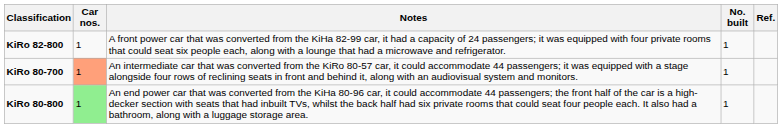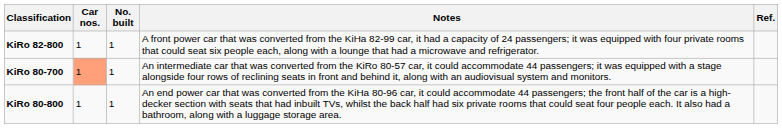 <table class="wikitable">
 <tr>
 <th>Classification</th>
 <th>Car nos.</th>
+<th>No. built</th>
 <th>Notes</th>
-<th>No. built</th>
 <th>Ref.</th>
 </tr>
 <tr>
 <td><strong>KiRo 82-800</strong></td>
 <td>1</td>
+<td>1</td>
 <td>A front power car that was converted from the KiHa 82-99 car, it had a capacity of 24 passengers; it was equipped with four private rooms that could seat six people each, along with a lounge that had a microwave and refrigerator.</td>
-<td>1</td>
 <td><em></em></td>
 </tr>
 <tr>
 <td><strong>KiRo 80-700</strong></td>
 <td style="background: lightsalmon;">1</td>
+<td>1</td>
 <td>An intermediate car that was converted from the KiRo 80-57 car, it could accommodate 44 passengers; it was equipped with a stage alongside four rows of reclining seats in front and behind it, along with an audiovisual system and monitors.</td>
-<td>1</td>
 <td><em></em></td>
 </tr>
 <tr>
 <td><strong>KiRo 80-800</strong></td>
-<td style="background: lightgreen;">1</td>
+<td>1</td>
+<td>1</td>
 <td>An end power car that was converted from the KiHa 80-96 car, it could accommodate 44 passengers; the front half of the car is a high-decker section with seats that had inbuilt TVs, whilst the back half had six private rooms that could seat four people each. It also had a bathroom, along with a luggage storage area.</td>
-<td>1</td>
 <td><em></em></td>
 </tr>
 </table>
